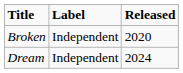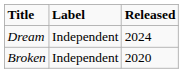 <table class="wikitable">
 <tr>
 <td><strong>Title</strong></td>
 <td><strong>Label</strong></td>
 <td><strong>Released</strong></td>
 </tr>
 <tr>
+<td><em>Dream</em></td>
+<td>Independent</td>
+<td>2024</td>
+</tr>
+<tr>
 <td><em>Broken</em></td>
 <td>Independent</td>
 <td>2020</td>
 </tr>
-<tr>
-<td><em>Dream</em></td>
-<td>Independent</td>
-<td>2024</td>
-</tr>
 </table>
